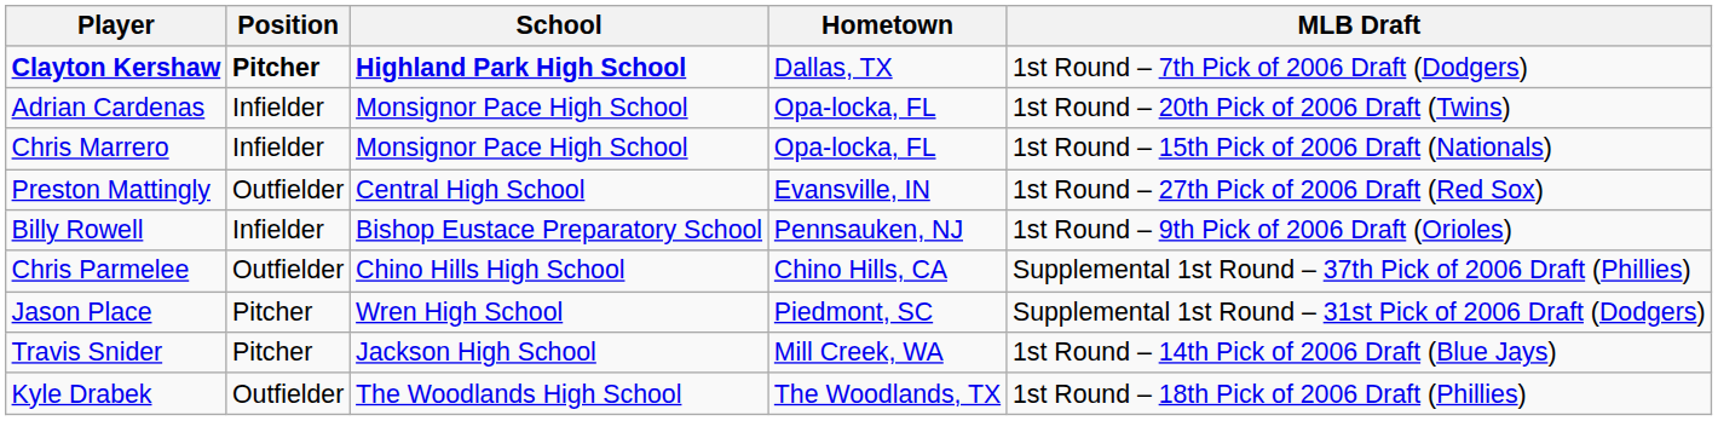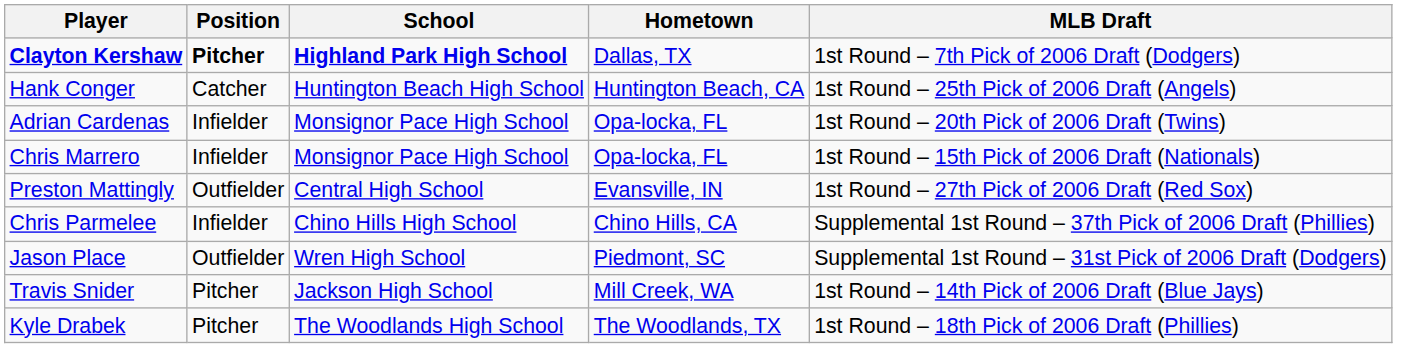 <table class="wikitable">
 <tr>
 <th>Player</th>
 <th>Position</th>
 <th>School</th>
 <th>Hometown</th>
 <th>MLB Draft</th>
 </tr>
 <tr>
 <td><strong><a href='#'>Clayton Kershaw</a></strong></td>
 <td><strong>Pitcher</strong></td>
 <td><strong><a href='#'>Highland Park High School</a></strong></td>
 <td><a href='#'>Dallas, TX</a></td>
 <td>1st Round – <a href='#'>7th Pick of 2006 Draft</a> (<a href='#'>Dodgers</a>)</td>
+</tr>
+<tr>
+<td><a href='#'>Hank Conger</a></td>
+<td>Catcher</td>
+<td><a href='#'>Huntington Beach High School</a></td>
+<td><a href='#'>Huntington Beach, CA</a></td>
+<td>1st Round – <a href='#'>25th Pick of 2006 Draft</a> (<a href='#'>Angels</a>)</td>
 </tr>
 <tr>
 <td><a href='#'>Adrian Cardenas</a></td>
 <td>Infielder</td>
 <td><a href='#'>Monsignor Pace High School</a></td>
 <td><a href='#'>Opa-locka, FL</a></td>
 <td>1st Round – <a href='#'>20th Pick of 2006 Draft</a> (<a href='#'>Twins</a>)</td>
 </tr>
 <tr>
 <td><a href='#'>Chris Marrero</a></td>
 <td>Infielder</td>
 <td><a href='#'>Monsignor Pace High School</a></td>
 <td><a href='#'>Opa-locka, FL</a></td>
 <td>1st Round – <a href='#'>15th Pick of 2006 Draft</a> (<a href='#'>Nationals</a>)</td>
 </tr>
 <tr>
 <td><a href='#'>Preston Mattingly</a></td>
 <td>Outfielder</td>
 <td><a href='#'>Central High School</a></td>
 <td><a href='#'>Evansville, IN</a></td>
 <td>1st Round – <a href='#'>27th Pick of 2006 Draft</a> (<a href='#'>Red Sox</a>)</td>
 </tr>
 <tr>
-<td><a href='#'>Billy Rowell</a></td>
+<td><a href='#'>Chris Parmelee</a></td>
 <td>Infielder</td>
-<td><a href='#'>Bishop Eustace Preparatory School</a></td>
-<td><a href='#'>Pennsauken, NJ</a></td>
-<td>1st Round – <a href='#'>9th Pick of 2006 Draft</a> (<a href='#'>Orioles</a>)</td>
-</tr>
-<tr>
-<td><a href='#'>Chris Parmelee</a></td>
-<td>Outfielder</td>
 <td><a href='#'>Chino Hills High School</a></td>
 <td><a href='#'>Chino Hills, CA</a></td>
 <td>Supplemental 1st Round – <a href='#'>37th Pick of 2006 Draft</a> (<a href='#'>Phillies</a>)</td>
 </tr>
 <tr>
 <td><a href='#'>Jason Place</a></td>
-<td>Pitcher</td>
+<td>Outfielder</td>
 <td><a href='#'>Wren High School</a></td>
 <td><a href='#'>Piedmont, SC</a></td>
 <td>Supplemental 1st Round – <a href='#'>31st Pick of 2006 Draft</a> (<a href='#'>Dodgers</a>)</td>
 </tr>
 <tr>
 <td><a href='#'>Travis Snider</a></td>
 <td>Pitcher</td>
 <td><a href='#'>Jackson High School</a></td>
 <td><a href='#'>Mill Creek, WA</a></td>
 <td>1st Round – <a href='#'>14th Pick of 2006 Draft</a> (<a href='#'>Blue Jays</a>)</td>
 </tr>
 <tr>
 <td><a href='#'>Kyle Drabek</a></td>
-<td>Outfielder</td>
+<td>Pitcher</td>
 <td><a href='#'>The Woodlands High School</a></td>
 <td><a href='#'>The Woodlands, TX</a></td>
 <td>1st Round – <a href='#'>18th Pick of 2006 Draft</a> (<a href='#'>Phillies</a>)</td>
 </tr>
 </table>
